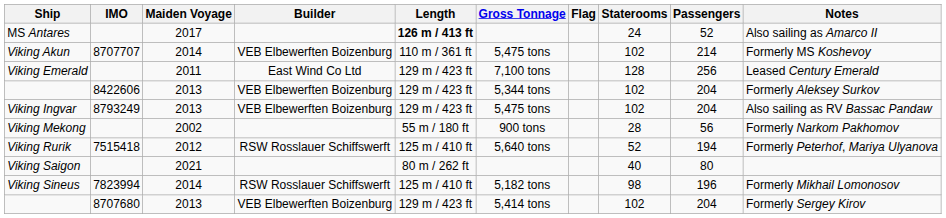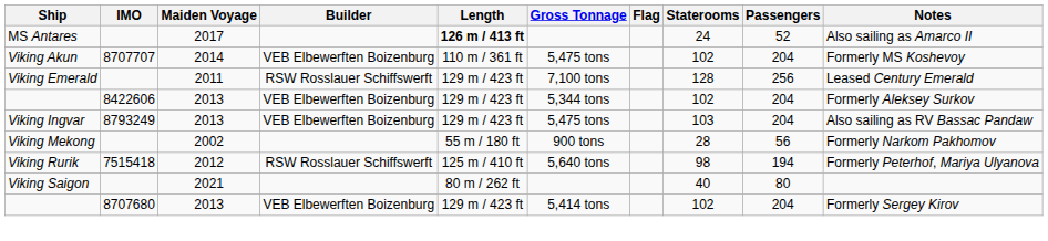 <table class="wikitable">
 <tr>
 <th>Ship</th>
 <th>IMO</th>
 <th>Maiden Voyage</th>
 <th>Builder</th>
 <th>Length</th>
 <th><a href='#'>Gross Tonnage</a></th>
 <th>Flag</th>
 <th>Staterooms</th>
 <th>Passengers</th>
 <th>Notes</th>
 </tr>
 <tr>
 <td>MS <em>Antares</em></td>
 <td></td>
 <td align="Center">2017</td>
 <td align="Center"></td>
 <td align="Center"><strong>126 m / 413 ft</strong></td>
 <td align="Center"></td>
 <td align="Center"></td>
 <td align="Center">24</td>
 <td align="Center">52</td>
 <td>Also sailing as <em>Amarco II</em></td>
 </tr>
 <tr>
 <td><em>Viking Akun</em></td>
 <td>8707707</td>
 <td align="Center">2014</td>
 <td align="Center">VEB Elbewerften Boizenburg</td>
 <td align="Center">110 m / 361 ft</td>
 <td align="Center">5,475 tons</td>
 <td align="Center"></td>
 <td align="Center">102</td>
-<td align="Center">214</td>
+<td align="Center">204</td>
 <td>Formerly MS <em>Koshevoy</em></td>
 </tr>
 <tr>
 <td><em>Viking Emerald</em></td>
 <td></td>
 <td align="Center">2011</td>
-<td align="Center">East Wind Co Ltd</td>
+<td align="Center">RSW Rosslauer Schiffswerft</td>
 <td align="Center">129 m / 423 ft</td>
 <td align="Center">7,100 tons</td>
 <td align="Center"></td>
 <td align="Center">128</td>
 <td align="Center">256</td>
 <td>Leased <em>Century Emerald</em></td>
 </tr>
 <tr>
 <td></td>
 <td>8422606</td>
 <td align="Center">2013</td>
 <td align="Center">VEB Elbewerften Boizenburg</td>
 <td align="Center">129 m / 423 ft</td>
 <td align="Center">5,344 tons</td>
 <td align="Center"></td>
 <td align="Center">102</td>
 <td align="Center">204</td>
 <td>Formerly <em>Aleksey Surkov</em></td>
 </tr>
 <tr>
 <td><em>Viking Ingvar</em></td>
 <td>8793249</td>
 <td align="Center">2013</td>
 <td align="Center">VEB Elbewerften Boizenburg</td>
 <td align="Center">129 m / 423 ft</td>
 <td align="Center">5,475 tons</td>
 <td align="Center"></td>
-<td align="Center">102</td>
+<td align="Center">103</td>
 <td align="Center">204</td>
 <td>Also sailing as RV <em>Bassac Pandaw</em></td>
 </tr>
 <tr>
 <td><em>Viking Mekong</em></td>
 <td></td>
 <td align="Center">2002</td>
 <td align="Center"></td>
 <td align="Center">55 m / 180 ft</td>
 <td align="Center">900 tons</td>
 <td align="Center"></td>
 <td align="Center">28</td>
 <td align="Center">56</td>
 <td>Formerly <em>Narkom Pakhomov</em></td>
 </tr>
 <tr>
 <td><em>Viking Rurik</em></td>
 <td>7515418</td>
 <td align="Center">2012</td>
 <td align="Center">RSW Rosslauer Schiffswerft</td>
 <td align="Center">125 m / 410 ft</td>
 <td align="Center">5,640 tons</td>
 <td align="Center"></td>
-<td align="Center">52</td>
+<td align="Center">98</td>
 <td align="Center">194</td>
 <td>Formerly <em>Peterhof</em>, <em>Mariya Ulyanova</em></td>
 </tr>
 <tr>
 <td><em>Viking Saigon</em></td>
 <td></td>
 <td align="Center">2021</td>
 <td align="Center"></td>
 <td align="Center">80 m / 262 ft</td>
 <td align="Center"></td>
 <td align="Center"></td>
 <td align="Center">40</td>
 <td align="Center">80</td>
 <td></td>
 </tr>
 <tr>
-<td><em>Viking Sineus</em></td>
-<td>7823994</td>
-<td align="Center">2014</td>
-<td align="Center">RSW Rosslauer Schiffswerft</td>
-<td align="Center">125 m / 410 ft</td>
-<td align="Center">5,182 tons</td>
-<td align="Center"></td>
-<td align="Center">98</td>
-<td align="Center">196</td>
-<td>Formerly <em>Mikhail Lomonosov</em></td>
-</tr>
-<tr>
 <td></td>
 <td>8707680</td>
 <td align="Center">2013</td>
 <td align="Center">VEB Elbewerften Boizenburg</td>
 <td align="Center">129 m / 423 ft</td>
 <td align="Center">5,414 tons</td>
 <td align="Center"></td>
 <td align="Center">102</td>
 <td align="Center">204</td>
 <td>Formerly <em>Sergey Kirov</em></td>
 </tr>
 </table>
